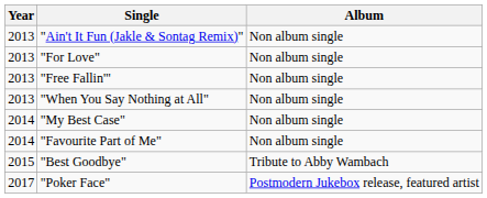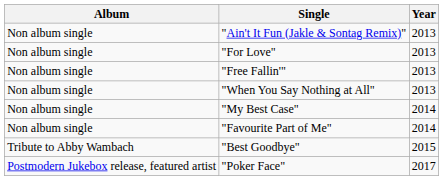 <table class="wikitable sortable">
 <tr>
+<th>Album</th>
+<th>Single</th>
 <th>Year</th>
-<th>Single</th>
-<th>Album</th>
 </tr>
 <tr>
+<td>Non album single</td>
+<td>"<a href='#'>Ain't It Fun (Jakle & Sontag Remix)</a>"</td>
 <td>2013</td>
-<td>"<a href='#'>Ain't It Fun (Jakle & Sontag Remix)</a>"</td>
-<td>Non album single</td>
 </tr>
 <tr>
+<td>Non album single</td>
+<td>"For Love"</td>
 <td>2013</td>
-<td>"For Love"</td>
-<td>Non album single</td>
 </tr>
 <tr>
+<td>Non album single</td>
+<td>"Free Fallin'"</td>
 <td>2013</td>
-<td>"Free Fallin'"</td>
-<td>Non album single</td>
 </tr>
 <tr>
+<td>Non album single</td>
+<td>"When You Say Nothing at All"</td>
 <td>2013</td>
-<td>"When You Say Nothing at All"</td>
-<td>Non album single</td>
 </tr>
 <tr>
+<td>Non album single</td>
+<td>"My Best Case"</td>
 <td>2014</td>
-<td>"My Best Case"</td>
-<td>Non album single</td>
 </tr>
 <tr>
+<td>Non album single</td>
+<td>"Favourite Part of Me"</td>
 <td>2014</td>
-<td>"Favourite Part of Me"</td>
-<td>Non album single</td>
 </tr>
 <tr>
+<td>Tribute to Abby Wambach</td>
+<td>"Best Goodbye"</td>
 <td>2015</td>
-<td>"Best Goodbye"</td>
-<td>Tribute to Abby Wambach</td>
 </tr>
 <tr>
+<td><a href='#'>Postmodern Jukebox</a> release, featured artist</td>
+<td>"Poker Face"</td>
 <td>2017</td>
-<td>"Poker Face"</td>
-<td><a href='#'>Postmodern Jukebox</a> release, featured artist</td>
 </tr>
 </table>
